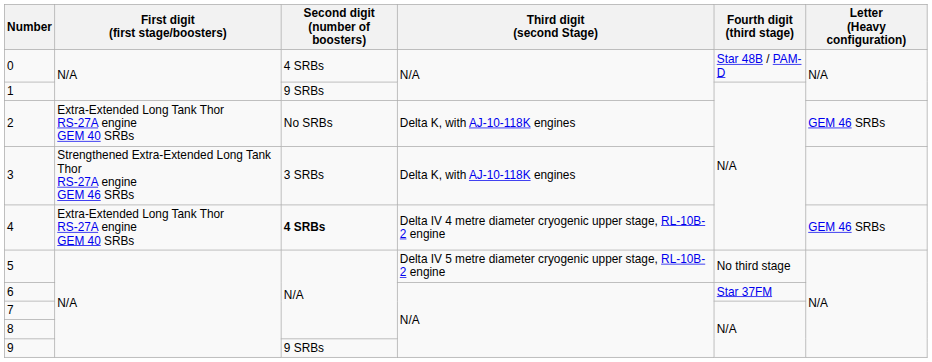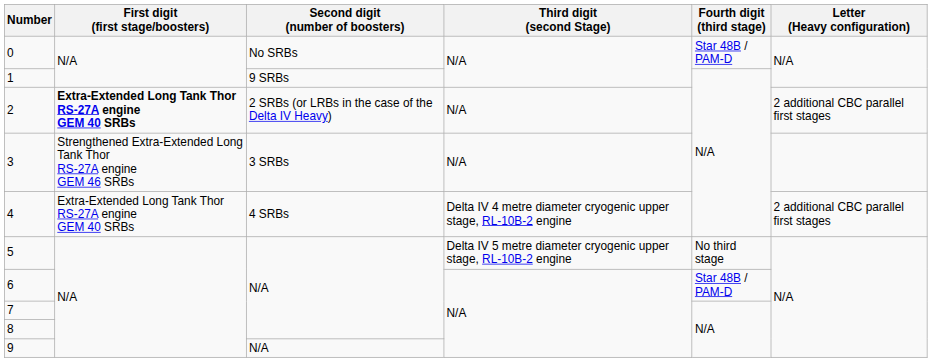 <table class="wikitable">
 <tr>
 <th>Number</th>
 <th>First digit<br>(first stage/boosters)</th>
 <th>Second digit<br>(number of boosters)</th>
 <th>Third digit<br>(second Stage)</th>
 <th>Fourth digit<br>(third stage)</th>
 <th>Letter<br>(Heavy configuration)</th>
 </tr>
 <tr>
 <td>0</td>
 <td rowspan=2>N/A</td>
-<td>4 SRBs</td>
+<td>No SRBs</td>
 <td rowspan=2>N/A</td>
 <td><a href='#'>Star 48B</a> / <a href='#'>PAM-D</a></td>
 <td rowspan=2>N/A</td>
 </tr>
 <tr>
 <td>1</td>
 <td>9 SRBs</td>
 <td rowspan=4>N/A</td>
 </tr>
 <tr>
 <td>2</td>
-<td>Extra-Extended Long Tank Thor<br><a href='#'>RS-27A</a> engine<br><a href='#'>GEM 40</a> SRBs</td>
-<td>No SRBs</td>
-<td>Delta K, with <a href='#'>AJ-10-118K</a> engines</td>
-<td><a href='#'>GEM 46</a> SRBs</td>
+<td><strong>Extra-Extended Long Tank Thor<br><a href='#'>RS-27A</a> engine<br><a href='#'>GEM 40</a> SRBs</strong></td>
+<td>2 SRBs (or LRBs in the case of the <a href='#'>Delta IV Heavy</a>)</td>
+<td>N/A</td>
+<td>2 additional CBC parallel first stages</td>
 </tr>
 <tr>
 <td>3</td>
 <td>Strengthened Extra-Extended Long Tank Thor<br><a href='#'>RS-27A</a> engine<br><a href='#'>GEM 46</a> SRBs</td>
 <td>3 SRBs</td>
-<td>Delta K, with <a href='#'>AJ-10-118K</a> engines</td>
+<td>N/A</td>
 </tr>
 <tr>
 <td>4</td>
 <td>Extra-Extended Long Tank Thor<br><a href='#'>RS-27A</a> engine<br><a href='#'>GEM 40</a> SRBs</td>
-<td><strong>4 SRBs</strong></td>
+<td>4 SRBs</td>
 <td>Delta IV 4 metre diameter cryogenic upper stage, <a href='#'>RL-10B-2</a> engine</td>
-<td><a href='#'>GEM 46</a> SRBs</td>
+<td>2 additional CBC parallel first stages</td>
 </tr>
 <tr>
 <td>5</td>
 <td rowspan=5>N/A</td>
 <td rowspan = 4>N/A</td>
 <td>Delta IV 5 metre diameter cryogenic upper stage, <a href='#'>RL-10B-2</a> engine</td>
 <td>No third stage</td>
 <td rowspan=5>N/A</td>
 </tr>
 <tr>
 <td>6</td>
 <td rowspan = 4>N/A</td>
-<td><a href='#'>Star 37FM</a></td>
+<td><a href='#'>Star 48B</a> / <a href='#'>PAM-D</a></td>
 </tr>
 <tr>
 <td>7</td>
 <td rowspan = 3>N/A</td>
 </tr>
 <tr>
 <td>8</td>
 </tr>
 <tr>
 <td>9</td>
-<td>9 SRBs</td>
+<td>N/A</td>
 </tr>
 </table>
